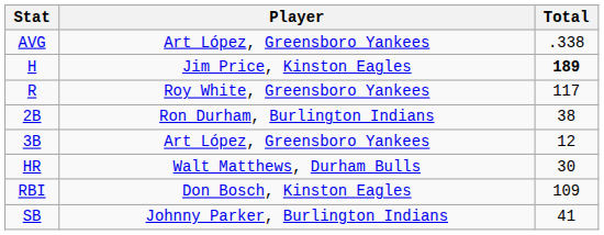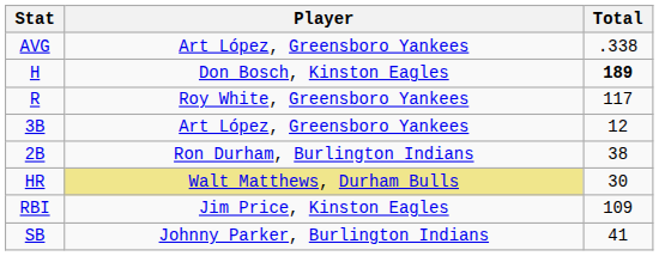 <table class="wikitable" width="40%" style="text-align:center;">
 <tr>
 <th width="5%">Stat</th>
 <th width="60%">Player</th>
 <th width="5%">Total</th>
 </tr>
 <tr>
 <td><a href='#'>AVG</a></td>
 <td><a href='#'>Art López</a>, <a href='#'>Greensboro Yankees</a></td>
 <td>.338</td>
 </tr>
 <tr>
 <td><a href='#'>H</a></td>
-<td><a href='#'>Jim Price</a>, <a href='#'>Kinston Eagles</a></td>
+<td><a href='#'>Don Bosch</a>, <a href='#'>Kinston Eagles</a></td>
 <td><strong>189</strong></td>
 </tr>
 <tr>
 <td><a href='#'>R</a></td>
 <td><a href='#'>Roy White</a>, <a href='#'>Greensboro Yankees</a></td>
 <td>117</td>
 </tr>
 <tr>
+<td><a href='#'>3B</a></td>
+<td><a href='#'>Art López</a>, <a href='#'>Greensboro Yankees</a></td>
+<td>12</td>
+</tr>
+<tr>
 <td><a href='#'>2B</a></td>
 <td><a href='#'>Ron Durham</a>, <a href='#'>Burlington Indians</a></td>
 <td>38</td>
 </tr>
 <tr>
-<td><a href='#'>3B</a></td>
-<td><a href='#'>Art López</a>, <a href='#'>Greensboro Yankees</a></td>
-<td>12</td>
-</tr>
-<tr>
 <td><a href='#'>HR</a></td>
-<td><a href='#'>Walt Matthews</a>, <a href='#'>Durham Bulls</a></td>
+<td style="background: khaki;"><a href='#'>Walt Matthews</a>, <a href='#'>Durham Bulls</a></td>
 <td>30</td>
 </tr>
 <tr>
 <td><a href='#'>RBI</a></td>
-<td><a href='#'>Don Bosch</a>, <a href='#'>Kinston Eagles</a></td>
+<td><a href='#'>Jim Price</a>, <a href='#'>Kinston Eagles</a></td>
 <td>109</td>
 </tr>
 <tr>
 <td><a href='#'>SB</a></td>
 <td><a href='#'>Johnny Parker</a>, <a href='#'>Burlington Indians</a></td>
 <td>41</td>
 </tr>
 </table>
